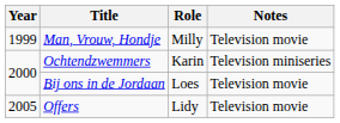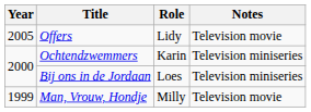 <table class="wikitable sortable">
 <tr>
 <th>Year</th>
 <th>Title</th>
 <th>Role</th>
 <th class="unsortable">Notes</th>
 </tr>
 <tr>
-<td>1999</td>
-<td><em><a href='#'>Man, Vrouw, Hondje</a></em></td>
-<td>Milly</td>
+<td>2005</td>
+<td><em><a href='#'>Offers</a></em></td>
+<td>Lidy</td>
 <td>Television movie</td>
 </tr>
 <tr>
 <td rowspan=2>2000</td>
 <td><em><a href='#'>Ochtendzwemmers</a></em></td>
 <td>Karin</td>
 <td>Television miniseries</td>
 </tr>
 <tr>
 <td><em><a href='#'>Bij ons in de Jordaan</a></em></td>
 <td>Loes</td>
-<td>Television movie</td>
+<td>Television miniseries</td>
 </tr>
 <tr>
-<td>2005</td>
-<td><em><a href='#'>Offers</a></em></td>
-<td>Lidy</td>
+<td>1999</td>
+<td><em><a href='#'>Man, Vrouw, Hondje</a></em></td>
+<td>Milly</td>
 <td>Television movie</td>
 </tr>
 </table>
